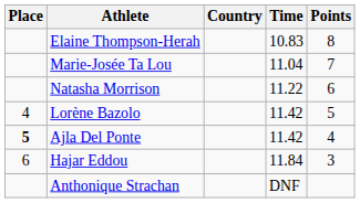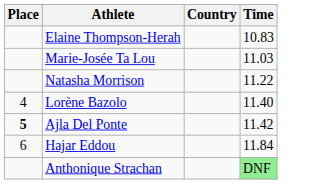 <table class="wikitable">
 <tr>
 <th>Place</th>
 <th>Athlete</th>
 <th>Country</th>
 <th>Time</th>
-<th>Points</th>
 </tr>
 <tr>
 <td align=center></td>
 <td><a href='#'>Elaine Thompson-Herah</a></td>
 <td></td>
 <td>10.83</td>
-<td align=center>8</td>
 </tr>
 <tr>
 <td align=center></td>
 <td><a href='#'>Marie-Josée Ta Lou</a></td>
 <td></td>
-<td>11.04</td>
-<td align=center>7</td>
+<td>11.03</td>
 </tr>
 <tr>
 <td align=center></td>
 <td><a href='#'>Natasha Morrison</a></td>
 <td></td>
 <td>11.22</td>
-<td align=center>6</td>
 </tr>
 <tr>
 <td align=center>4</td>
 <td><a href='#'>Lorène Bazolo</a></td>
 <td></td>
-<td>11.42</td>
-<td align=center>5</td>
+<td>11.40</td>
 </tr>
 <tr>
 <td align=center><strong>5</strong></td>
 <td><a href='#'>Ajla Del Ponte</a></td>
 <td></td>
 <td>11.42</td>
-<td align=center>4</td>
 </tr>
 <tr>
 <td align=center>6</td>
 <td><a href='#'>Hajar Eddou</a></td>
 <td></td>
 <td>11.84</td>
-<td align=center>3</td>
 </tr>
 <tr>
 <td align=center></td>
 <td><a href='#'>Anthonique Strachan</a></td>
 <td></td>
-<td>DNF</td>
-<td align=center></td>
+<td style="background: lightgreen;">DNF</td>
 </tr>
 </table>
